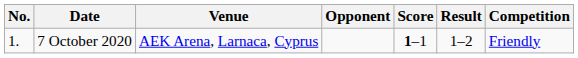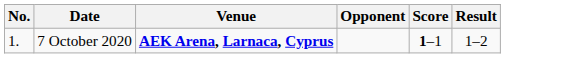 <table class="wikitable">
 <tr>
 <th>No.</th>
 <th>Date</th>
 <th>Venue</th>
 <th>Opponent</th>
 <th>Score</th>
 <th>Result</th>
-<th>Competition</th>
 </tr>
 <tr>
 <td>1.</td>
 <td>7 October 2020</td>
-<td><a href='#'>AEK Arena</a>, <a href='#'>Larnaca</a>, <a href='#'>Cyprus</a></td>
+<td><strong><a href='#'>AEK Arena</a>, <a href='#'>Larnaca</a>, <a href='#'>Cyprus</a></strong></td>
 <td></td>
 <td align=center><strong>1</strong>–1</td>
 <td align=center>1–2</td>
-<td><a href='#'>Friendly</a></td>
 </tr>
 </table>
